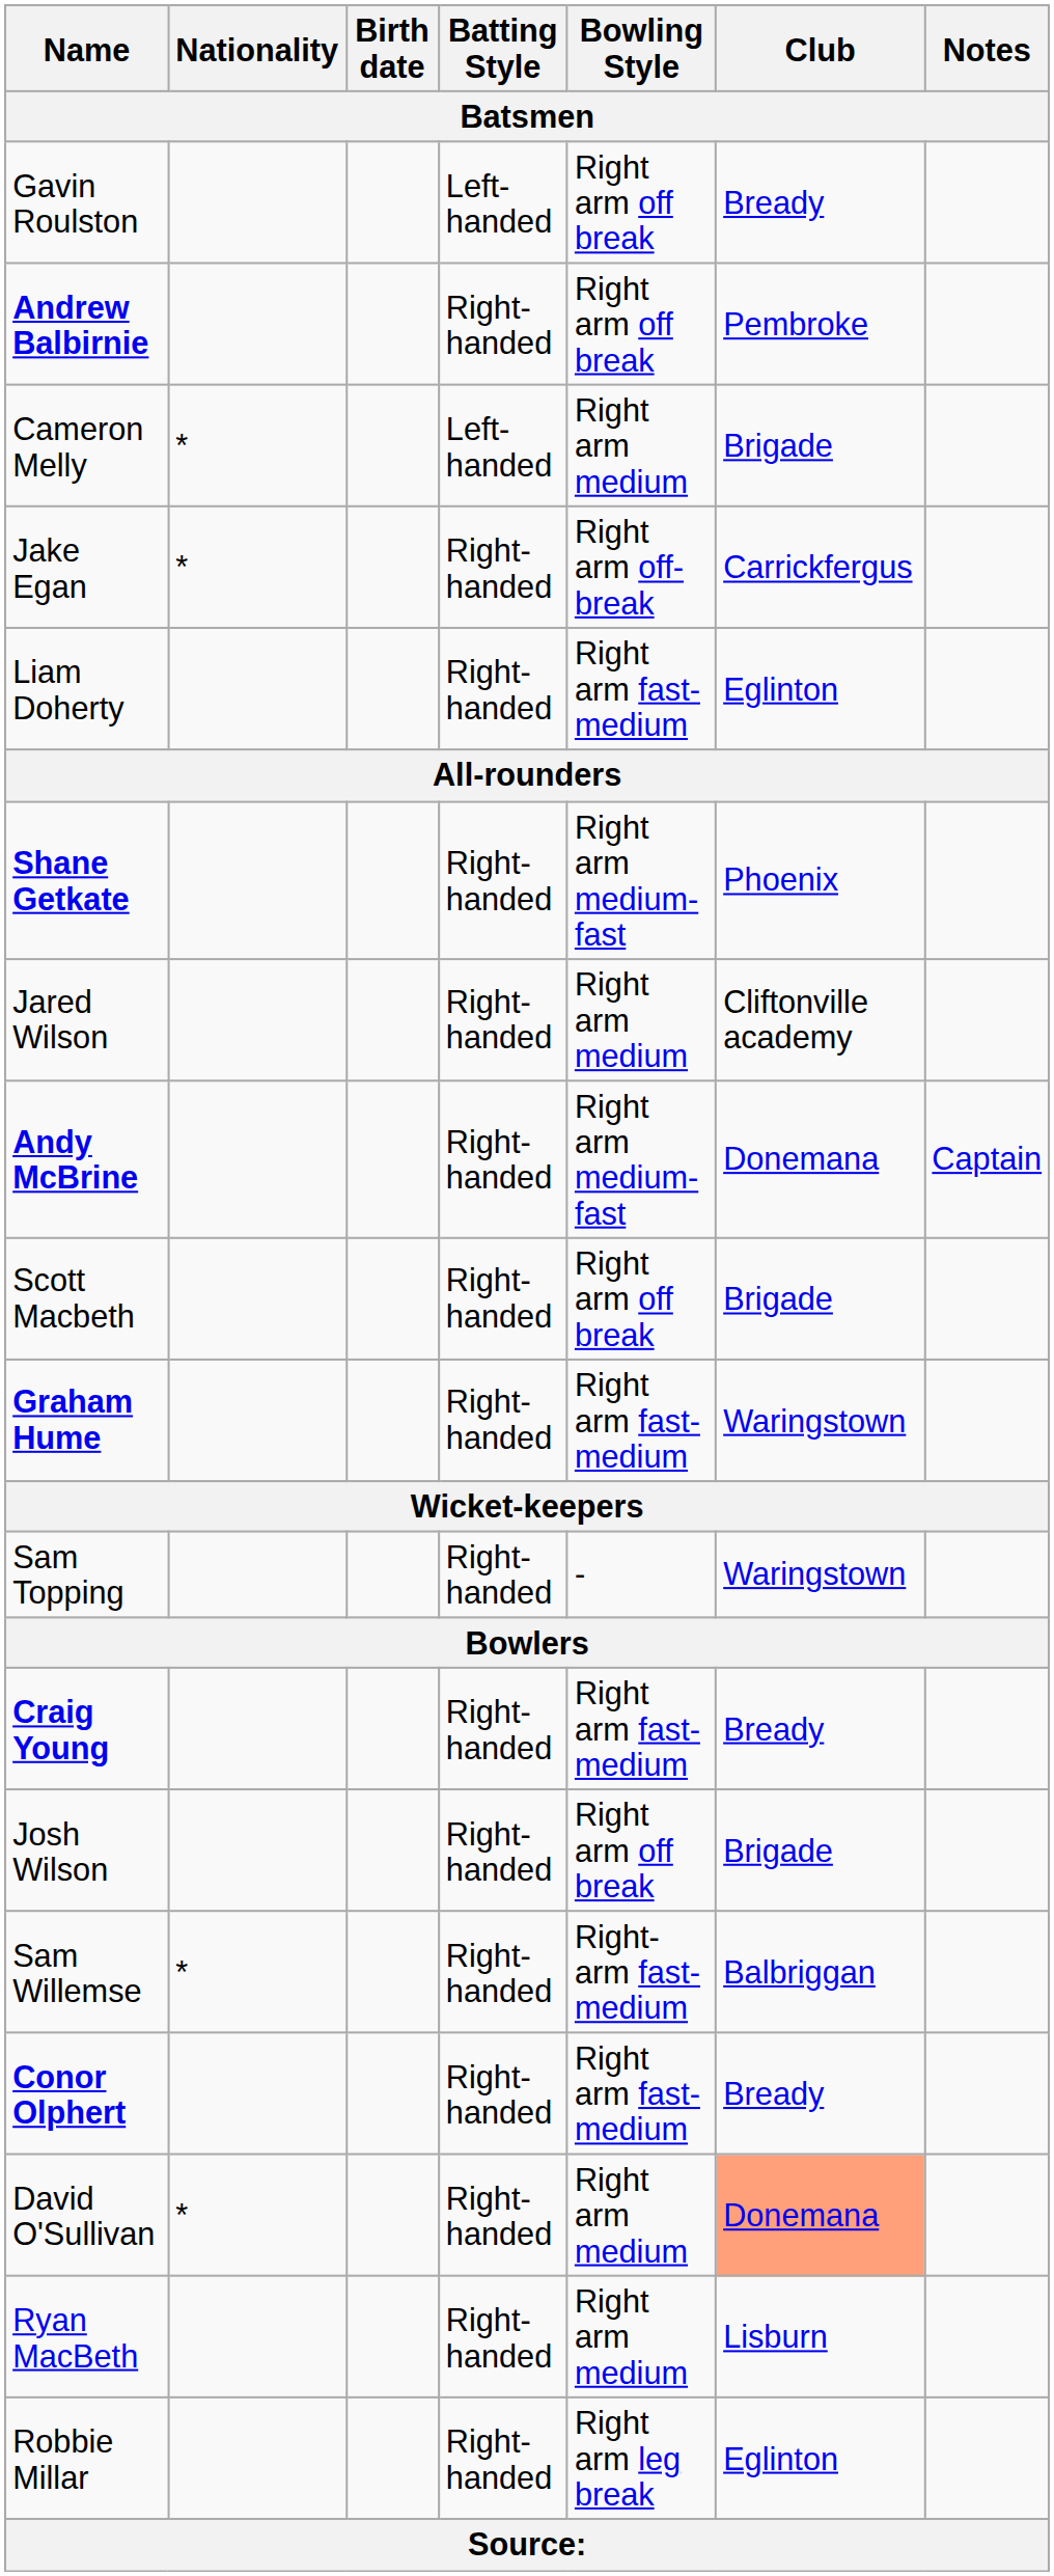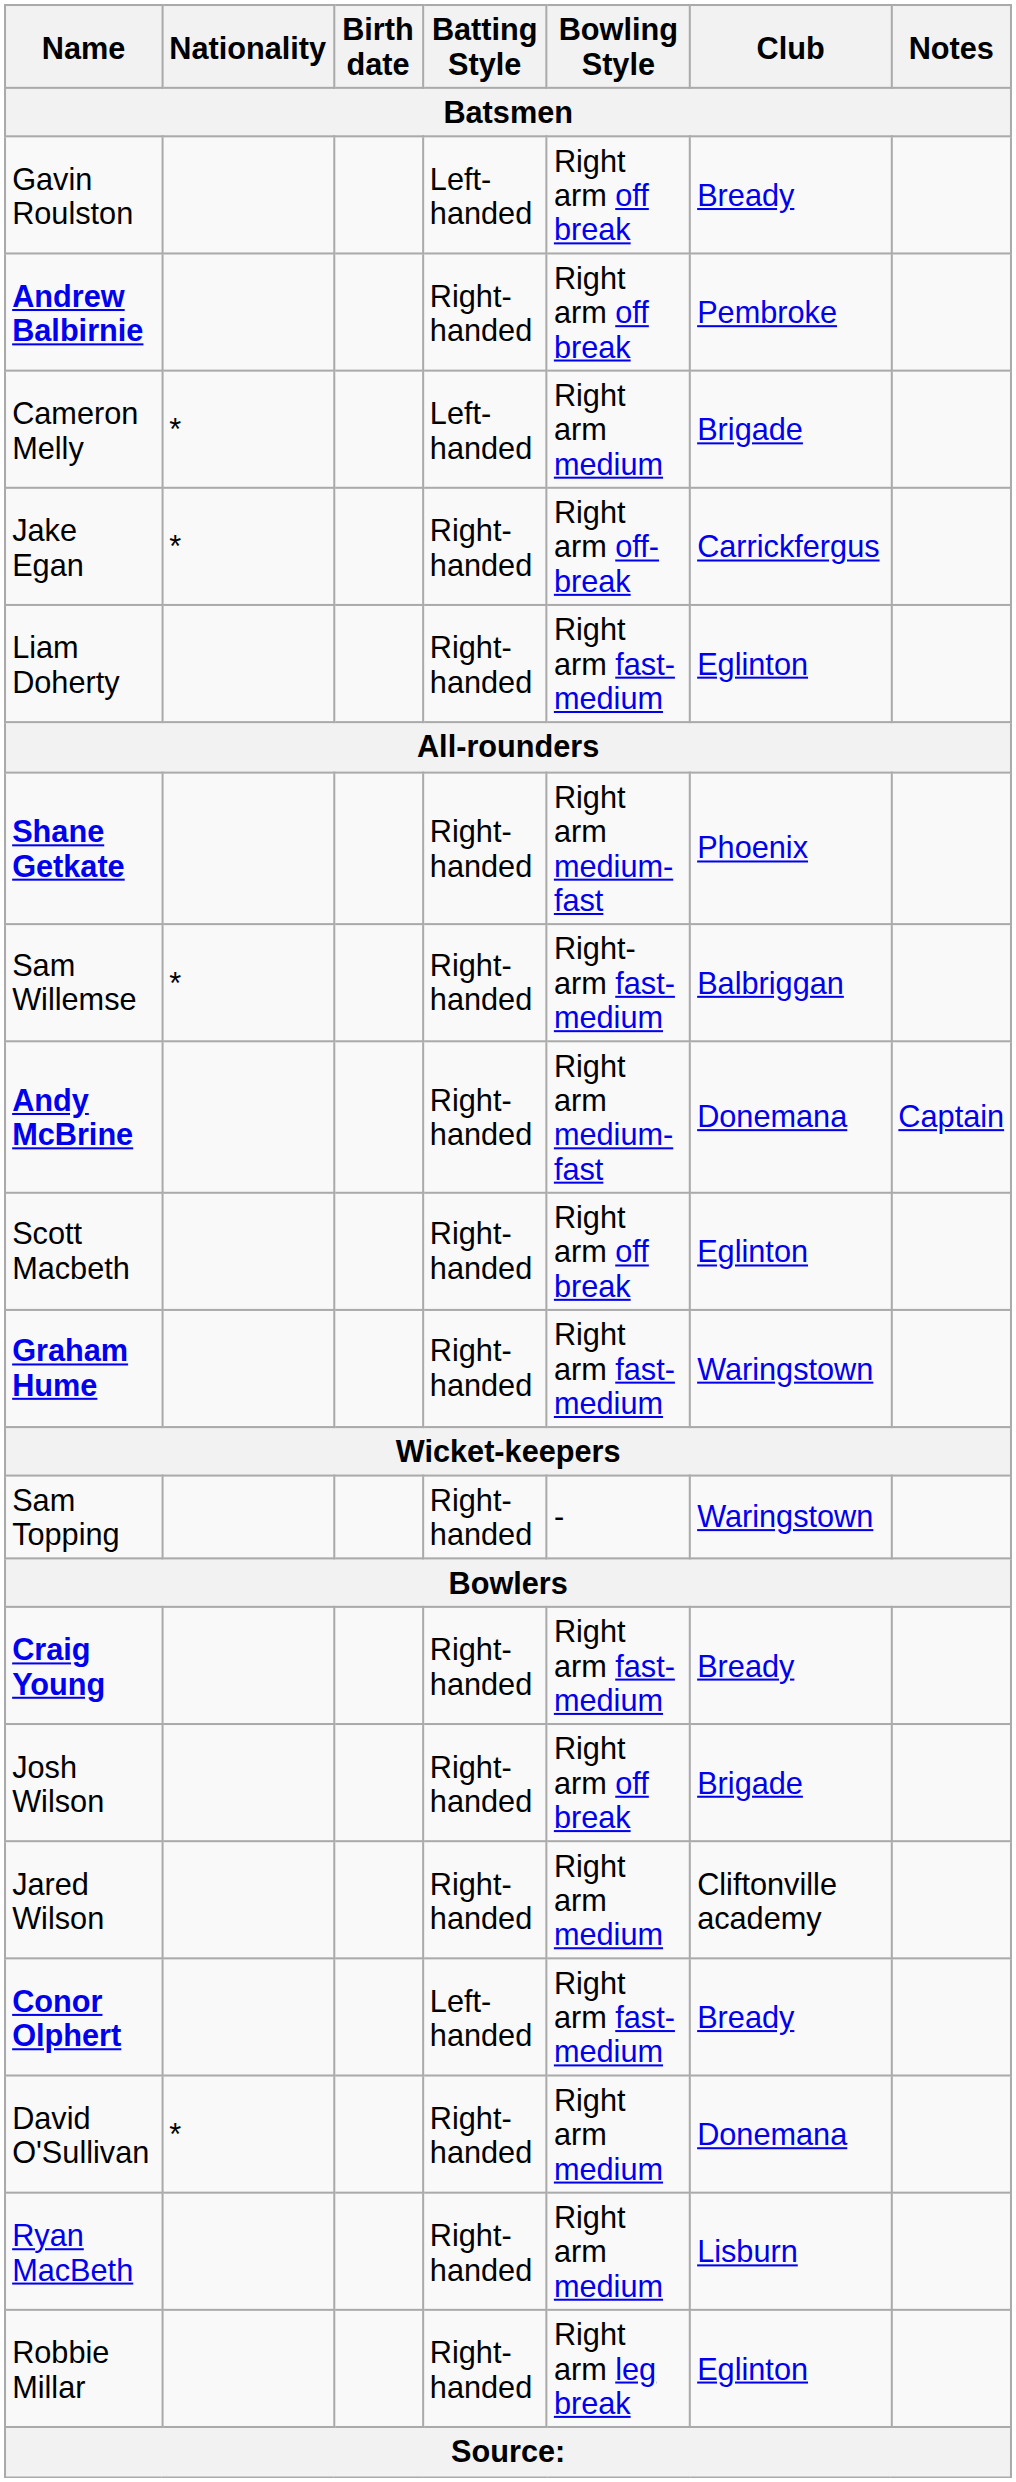 <table class="wikitable"  style="font-size:95%; width:80%;">
 <tr>
 <th>Name</th>
 <th>Nationality</th>
 <th>Birth date</th>
 <th>Batting Style</th>
 <th>Bowling Style</th>
 <th>Club</th>
 <th>Notes</th>
 </tr>
 <tr>
 <th colspan="7">Batsmen</th>
 </tr>
 <tr>
 <td>Gavin Roulston</td>
 <td></td>
 <td></td>
 <td>Left-handed</td>
 <td>Right arm <a href='#'>off break</a></td>
 <td><a href='#'>Bready</a></td>
 <td></td>
 </tr>
 <tr>
 <td><strong><a href='#'>Andrew Balbirnie</a></strong></td>
 <td></td>
 <td></td>
 <td>Right-handed</td>
 <td>Right arm <a href='#'>off break</a></td>
 <td><a href='#'>Pembroke</a></td>
 <td></td>
 </tr>
 <tr>
 <td>Cameron Melly</td>
 <td>*</td>
 <td></td>
 <td>Left-handed</td>
 <td>Right arm <a href='#'>medium</a></td>
 <td><a href='#'>Brigade</a></td>
 <td></td>
 </tr>
 <tr>
 <td>Jake Egan</td>
 <td>*</td>
 <td></td>
 <td>Right-handed</td>
 <td>Right arm <a href='#'>off-break</a></td>
 <td><a href='#'>Carrickfergus</a></td>
 <td></td>
 </tr>
 <tr>
 <td>Liam Doherty</td>
 <td></td>
 <td></td>
 <td>Right-handed</td>
 <td>Right arm <a href='#'>fast-medium</a></td>
 <td><a href='#'>Eglinton</a></td>
 <td></td>
 </tr>
 <tr>
 <th colspan="7">All-rounders</th>
 </tr>
 <tr>
 <td><strong><a href='#'>Shane Getkate</a></strong></td>
 <td></td>
 <td></td>
 <td>Right-handed</td>
 <td>Right arm <a href='#'>medium-fast</a></td>
 <td><a href='#'>Phoenix</a></td>
 <td></td>
 </tr>
 <tr>
-<td>Jared Wilson</td>
-<td></td>
+<td>Sam Willemse</td>
+<td>*</td>
 <td></td>
 <td>Right-handed</td>
-<td>Right arm <a href='#'>medium</a></td>
-<td>Cliftonville academy</td>
+<td>Right-arm <a href='#'>fast-medium</a></td>
+<td><a href='#'>Balbriggan</a></td>
 <td></td>
 </tr>
 <tr>
 <td><strong><a href='#'>Andy McBrine</a></strong></td>
 <td></td>
 <td></td>
 <td>Right-handed</td>
 <td>Right arm <a href='#'>medium-fast</a></td>
 <td><a href='#'>Donemana</a></td>
 <td><a href='#'>Captain</a></td>
 </tr>
 <tr>
 <td>Scott Macbeth</td>
 <td></td>
 <td></td>
 <td>Right-handed</td>
 <td>Right arm <a href='#'>off break</a></td>
-<td><a href='#'>Brigade</a></td>
+<td><a href='#'>Eglinton</a></td>
 <td></td>
 </tr>
 <tr>
 <td><strong><a href='#'>Graham Hume</a></strong></td>
 <td></td>
 <td></td>
 <td>Right-handed</td>
 <td>Right arm <a href='#'>fast-medium</a></td>
 <td><a href='#'>Waringstown</a></td>
 <td></td>
 </tr>
 <tr>
 <th colspan="7">Wicket-keepers</th>
 </tr>
 <tr>
 <td>Sam Topping</td>
 <td></td>
 <td></td>
 <td>Right-handed</td>
 <td>-</td>
 <td><a href='#'>Waringstown</a></td>
 <td></td>
 </tr>
 <tr>
 <th colspan="7">Bowlers</th>
 </tr>
 <tr>
 <td><strong><a href='#'>Craig Young</a></strong></td>
 <td></td>
 <td></td>
 <td>Right-handed</td>
 <td>Right arm <a href='#'>fast-medium</a></td>
 <td><a href='#'>Bready</a></td>
 <td></td>
 </tr>
 <tr>
 <td>Josh Wilson</td>
 <td></td>
 <td></td>
 <td>Right-handed</td>
 <td>Right arm <a href='#'>off break</a></td>
 <td><a href='#'>Brigade</a></td>
 <td></td>
 </tr>
 <tr>
-<td>Sam Willemse</td>
-<td>*</td>
+<td>Jared Wilson</td>
+<td></td>
 <td></td>
 <td>Right-handed</td>
-<td>Right-arm <a href='#'>fast-medium</a></td>
-<td><a href='#'>Balbriggan</a></td>
+<td>Right arm <a href='#'>medium</a></td>
+<td>Cliftonville academy</td>
 <td></td>
 </tr>
 <tr>
 <td><strong><a href='#'>Conor Olphert</a></strong></td>
 <td></td>
 <td></td>
-<td>Right-handed</td>
+<td>Left-handed</td>
 <td>Right arm <a href='#'>fast-medium</a></td>
 <td><a href='#'>Bready</a></td>
 <td></td>
 </tr>
 <tr>
 <td>David O'Sullivan</td>
 <td>*</td>
 <td></td>
 <td>Right-handed</td>
 <td>Right arm <a href='#'>medium</a></td>
-<td style="background: lightsalmon;"><a href='#'>Donemana</a></td>
+<td><a href='#'>Donemana</a></td>
 <td></td>
 </tr>
 <tr>
 <td><a href='#'>Ryan MacBeth</a></td>
 <td></td>
 <td></td>
 <td>Right-handed</td>
 <td>Right arm <a href='#'>medium</a></td>
 <td><a href='#'>Lisburn</a></td>
 <td></td>
 </tr>
 <tr>
 <td>Robbie Millar</td>
 <td></td>
 <td></td>
 <td>Right-handed</td>
 <td>Right arm <a href='#'>leg break</a></td>
 <td><a href='#'>Eglinton</a></td>
 <td></td>
 </tr>
 <tr>
 <th colspan="7">Source:</th>
 </tr>
 </table>
